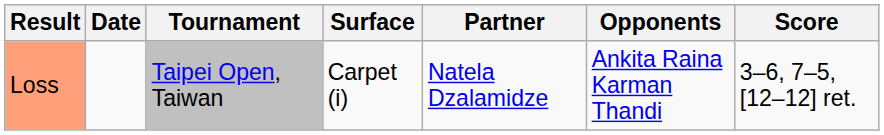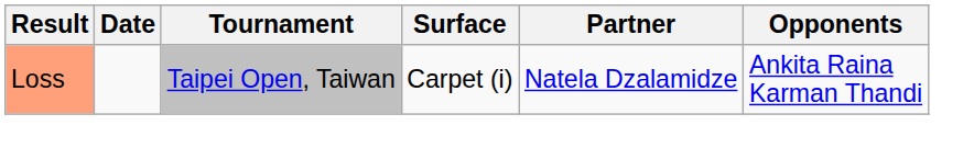 <table class="sortable wikitable">
 <tr>
 <th>Result</th>
 <th>Date</th>
 <th>Tournament</th>
 <th>Surface</th>
 <th>Partner</th>
 <th>Opponents</th>
-<th class="unsortable">Score</th>
 </tr>
 <tr>
 <td style="background:#ffa07a;">Loss</td>
 <td><a href='#'></a></td>
 <td bgcolor=silver><a href='#'>Taipei Open</a>, Taiwan</td>
 <td>Carpet (i)</td>
 <td> <a href='#'>Natela Dzalamidze</a></td>
 <td> <a href='#'>Ankita Raina</a> <br>  <a href='#'>Karman Thandi</a></td>
-<td>3–6, 7–5, [12–12] ret.</td>
 </tr>
 </table>
